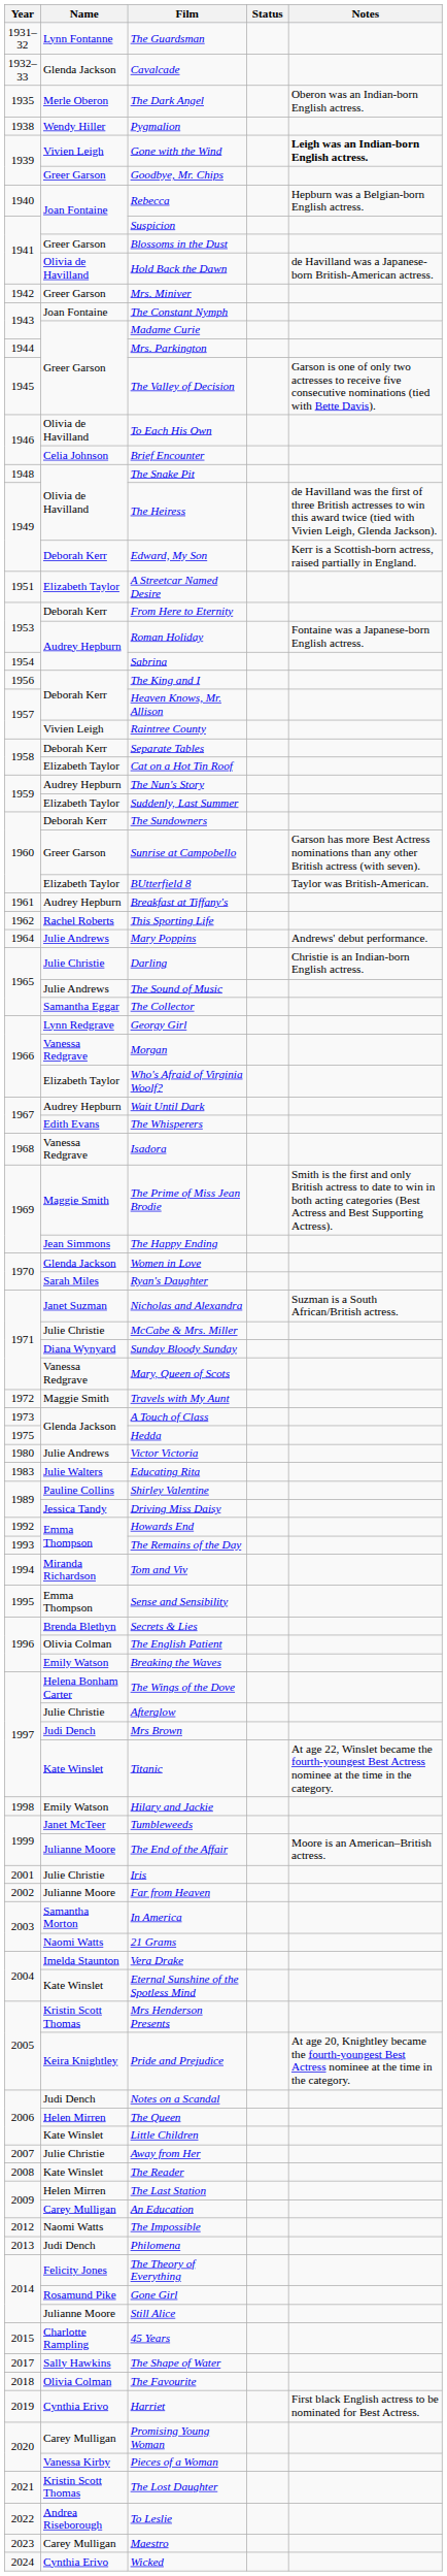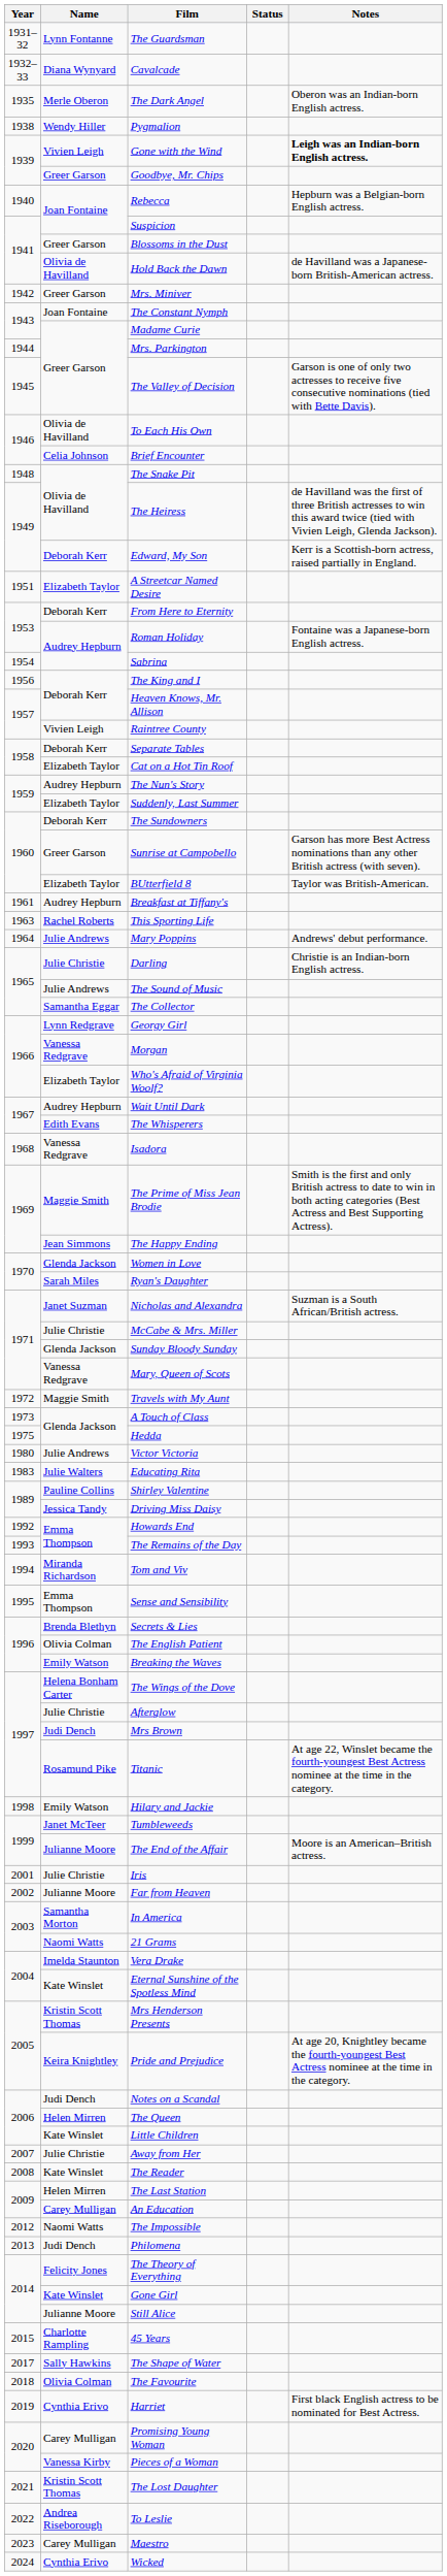 <table class="wikitable">
 <tr style="background:#ebf5ff;">
 <th style="width:050px;">Year</th>
 <th style="width:200px;">Name</th>
 <th style="width:350px;">Film</th>
 <th style="width:075px;">Status</th>
 <th style="width:500px;">Notes</th>
 </tr>
 <tr>
 <td align=center>1931–32</td>
 <td><a href='#'>Lynn Fontanne</a></td>
 <td><em><a href='#'>The Guardsman</a></em></td>
 <td></td>
 <td></td>
 </tr>
 <tr>
 <td align=center>1932–33</td>
-<td>Glenda Jackson</td>
+<td><a href='#'>Diana Wynyard</a></td>
 <td><em><a href='#'>Cavalcade</a></em></td>
 <td></td>
 <td></td>
 </tr>
 <tr>
 <td align=center>1935</td>
 <td><a href='#'>Merle Oberon</a></td>
 <td><em><a href='#'>The Dark Angel</a></em></td>
 <td></td>
 <td>Oberon was an Indian-born English actress.</td>
 </tr>
 <tr>
 <td align=center>1938</td>
 <td><a href='#'>Wendy Hiller</a></td>
 <td><em><a href='#'>Pygmalion</a></em></td>
 <td></td>
 <td></td>
 </tr>
 <tr>
 <td rowspan="2" style="text-align:center;">1939</td>
 <td><a href='#'>Vivien Leigh</a></td>
 <td><em><a href='#'>Gone with the Wind</a></em></td>
 <td></td>
 <td><strong>Leigh was an Indian-born English actress.</strong></td>
 </tr>
 <tr>
 <td><a href='#'>Greer Garson</a></td>
 <td><em><a href='#'>Goodbye, Mr. Chips</a></em></td>
 <td></td>
 <td></td>
 </tr>
 <tr>
 <td align=center>1940</td>
 <td rowspan="2"><a href='#'>Joan Fontaine</a></td>
 <td><em><a href='#'>Rebecca</a></em></td>
 <td></td>
 <td>Hepburn was a Belgian-born English actress.</td>
 </tr>
 <tr>
 <td rowspan="3" style="text-align:center;">1941</td>
 <td><em><a href='#'>Suspicion</a></em></td>
 <td></td>
 <td></td>
 </tr>
 <tr>
 <td>Greer Garson</td>
 <td><em><a href='#'>Blossoms in the Dust</a></em></td>
 <td></td>
 <td></td>
 </tr>
 <tr>
 <td><a href='#'>Olivia de Havilland</a></td>
 <td><em><a href='#'>Hold Back the Dawn</a></em></td>
 <td></td>
 <td>de Havilland was a Japanese-born British-American actress.</td>
 </tr>
 <tr>
 <td align=center>1942</td>
 <td>Greer Garson</td>
 <td><em><a href='#'>Mrs. Miniver</a></em></td>
 <td></td>
 <td></td>
 </tr>
 <tr>
 <td rowspan="2" style="text-align:center;">1943</td>
 <td>Joan Fontaine</td>
 <td><em><a href='#'>The Constant Nymph</a></em></td>
 <td></td>
 <td></td>
 </tr>
 <tr>
 <td rowspan="3">Greer Garson</td>
 <td><em><a href='#'>Madame Curie</a></em></td>
 <td></td>
 <td></td>
 </tr>
 <tr>
 <td align=center>1944</td>
 <td><em><a href='#'>Mrs. Parkington</a></em></td>
 <td></td>
 <td></td>
 </tr>
 <tr>
 <td align=center>1945</td>
 <td><em><a href='#'>The Valley of Decision</a></em></td>
 <td></td>
 <td>Garson is one of only two actresses to receive five consecutive nominations (tied with <a href='#'>Bette Davis</a>).</td>
 </tr>
 <tr>
 <td rowspan="2" style="text-align:center;">1946</td>
 <td>Olivia de Havilland</td>
 <td><em><a href='#'>To Each His Own</a></em></td>
 <td></td>
 <td></td>
 </tr>
 <tr>
 <td><a href='#'>Celia Johnson</a></td>
 <td><em><a href='#'>Brief Encounter</a></em></td>
 <td></td>
 <td></td>
 </tr>
 <tr>
 <td align=center>1948</td>
 <td rowspan="2">Olivia de Havilland</td>
 <td><em><a href='#'>The Snake Pit</a></em></td>
 <td></td>
 <td></td>
 </tr>
 <tr>
 <td align="center" rowspan="2">1949</td>
 <td><em><a href='#'>The Heiress</a></em></td>
 <td></td>
 <td>de Havilland was the first of three British actresses to win this award twice (tied with Vivien Leigh, Glenda Jackson).</td>
 </tr>
 <tr>
 <td><a href='#'>Deborah Kerr</a></td>
 <td><em><a href='#'>Edward, My Son</a></em></td>
 <td></td>
 <td>Kerr is a Scottish-born actress, raised partially in England.</td>
 </tr>
 <tr>
 <td align=center>1951</td>
 <td><a href='#'>Elizabeth Taylor</a></td>
 <td><em><a href='#'>A Streetcar Named Desire</a></em></td>
 <td></td>
 <td></td>
 </tr>
 <tr>
 <td align="center" rowspan="2">1953</td>
 <td>Deborah Kerr</td>
 <td><em><a href='#'>From Here to Eternity</a></em></td>
 <td></td>
 <td></td>
 </tr>
 <tr>
 <td rowspan="2"><a href='#'>Audrey Hepburn</a></td>
 <td><em><a href='#'>Roman Holiday</a></em></td>
 <td></td>
 <td>Fontaine was a Japanese-born English actress.</td>
 </tr>
 <tr>
 <td align=center>1954</td>
 <td><em><a href='#'>Sabrina</a></em></td>
 <td></td>
 <td></td>
 </tr>
 <tr>
 <td align=center>1956</td>
 <td rowspan="2">Deborah Kerr</td>
 <td><a href='#'><em>The King and I</em></a></td>
 <td></td>
 <td></td>
 </tr>
 <tr>
 <td align="center" rowspan="2">1957</td>
 <td><em><a href='#'>Heaven Knows, Mr. Allison</a></em></td>
 <td></td>
 <td></td>
 </tr>
 <tr>
 <td>Vivien Leigh</td>
 <td><a href='#'><em>Raintree County</em></a></td>
 <td></td>
 <td></td>
 </tr>
 <tr>
 <td align="center" rowspan="2">1958</td>
 <td>Deborah Kerr</td>
 <td><a href='#'><em>Separate Tables</em></a></td>
 <td></td>
 <td></td>
 </tr>
 <tr>
 <td>Elizabeth Taylor</td>
 <td><a href='#'><em>Cat on a Hot Tin Roof</em></a></td>
 <td></td>
 <td></td>
 </tr>
 <tr>
 <td align="center" rowspan="2">1959</td>
 <td>Audrey Hepburn</td>
 <td><em><a href='#'>The Nun's Story</a></em></td>
 <td></td>
 <td></td>
 </tr>
 <tr>
 <td>Elizabeth Taylor</td>
 <td><a href='#'><em>Suddenly, Last Summer</em></a></td>
 <td></td>
 <td></td>
 </tr>
 <tr>
 <td align="center" rowspan="3">1960</td>
 <td>Deborah Kerr</td>
 <td><em><a href='#'>The Sundowners</a></em></td>
 <td></td>
 <td></td>
 </tr>
 <tr>
 <td>Greer Garson</td>
 <td><em><a href='#'>Sunrise at Campobello</a></em></td>
 <td></td>
 <td>Garson has more Best Actress nominations than any other British actress (with seven).</td>
 </tr>
 <tr>
 <td>Elizabeth Taylor</td>
 <td><em><a href='#'>BUtterfield 8</a></em></td>
 <td></td>
 <td>Taylor was British-American.</td>
 </tr>
 <tr>
 <td align=center>1961</td>
 <td>Audrey Hepburn</td>
 <td><em><a href='#'>Breakfast at Tiffany's</a></em></td>
 <td></td>
 <td></td>
 </tr>
 <tr>
-<td align=center>1962</td>
+<td align=center>1963</td>
 <td><a href='#'>Rachel Roberts</a></td>
 <td><em><a href='#'>This Sporting Life</a></em></td>
 <td></td>
 <td></td>
 </tr>
 <tr>
 <td align=center>1964</td>
 <td><a href='#'>Julie Andrews</a></td>
 <td><em><a href='#'>Mary Poppins</a></em></td>
 <td></td>
 <td>Andrews' debut performance.</td>
 </tr>
 <tr>
 <td rowspan="3" style="text-align:center;">1965</td>
 <td><a href='#'>Julie Christie</a></td>
 <td><em><a href='#'>Darling</a></em></td>
 <td></td>
 <td>Christie is an Indian-born English actress.</td>
 </tr>
 <tr>
 <td>Julie Andrews</td>
 <td><em><a href='#'>The Sound of Music</a></em></td>
 <td></td>
 <td></td>
 </tr>
 <tr>
 <td><a href='#'>Samantha Eggar</a></td>
 <td><em><a href='#'>The Collector</a></em></td>
 <td></td>
 <td></td>
 </tr>
 <tr>
 <td align="center" rowspan="3">1966</td>
 <td><a href='#'>Lynn Redgrave</a></td>
 <td><em><a href='#'>Georgy Girl</a></em></td>
 <td></td>
 <td></td>
 </tr>
 <tr>
 <td><a href='#'>Vanessa Redgrave</a></td>
 <td><em><a href='#'>Morgan</a></em></td>
 <td></td>
 <td></td>
 </tr>
 <tr>
 <td>Elizabeth Taylor</td>
 <td><a href='#'><em>Who's Afraid of Virginia Woolf?</em></a></td>
 <td></td>
 <td></td>
 </tr>
 <tr>
 <td align=center rowspan=2>1967</td>
 <td>Audrey Hepburn</td>
 <td><em><a href='#'>Wait Until Dark</a></em></td>
 <td></td>
 <td></td>
 </tr>
 <tr>
 <td><a href='#'>Edith Evans</a></td>
 <td><em><a href='#'>The Whisperers</a></em></td>
 <td></td>
 <td></td>
 </tr>
 <tr>
 <td align=center>1968</td>
 <td>Vanessa Redgrave</td>
 <td><em><a href='#'>Isadora</a></em></td>
 <td></td>
 <td></td>
 </tr>
 <tr>
 <td rowspan="2" style="text-align:center;">1969</td>
 <td><a href='#'>Maggie Smith</a></td>
 <td><em><a href='#'>The Prime of Miss Jean Brodie</a></em></td>
 <td></td>
 <td>Smith is the first and only British actress to date to win in both acting categories (Best Actress and Best Supporting Actress).</td>
 </tr>
 <tr>
 <td><a href='#'>Jean Simmons</a></td>
 <td><em><a href='#'>The Happy Ending</a></em></td>
 <td></td>
 <td></td>
 </tr>
 <tr>
 <td rowspan="2" style="text-align:center;">1970</td>
 <td><a href='#'>Glenda Jackson</a></td>
 <td><em><a href='#'>Women in Love</a></em></td>
 <td></td>
 <td></td>
 </tr>
 <tr>
 <td><a href='#'>Sarah Miles</a></td>
 <td><em><a href='#'>Ryan's Daughter</a></em></td>
 <td></td>
 <td></td>
 </tr>
 <tr>
 <td rowspan="4" style="text-align:center;">1971</td>
 <td><a href='#'>Janet Suzman</a></td>
 <td><em><a href='#'>Nicholas and Alexandra</a></em></td>
 <td></td>
 <td>Suzman is a South African/British actress.</td>
 </tr>
 <tr>
 <td>Julie Christie</td>
 <td><em><a href='#'>McCabe & Mrs. Miller</a></em></td>
 <td></td>
 <td></td>
 </tr>
 <tr>
-<td><a href='#'>Diana Wynyard</a></td>
+<td>Glenda Jackson</td>
 <td><em><a href='#'>Sunday Bloody Sunday</a></em></td>
 <td></td>
 <td></td>
 </tr>
 <tr>
 <td>Vanessa Redgrave</td>
 <td><em><a href='#'>Mary, Queen of Scots</a></em></td>
 <td></td>
 <td></td>
 </tr>
 <tr>
 <td align=center>1972</td>
 <td>Maggie Smith</td>
 <td><em><a href='#'>Travels with My Aunt</a></em></td>
 <td></td>
 <td></td>
 </tr>
 <tr>
 <td align=center>1973</td>
 <td rowspan="2">Glenda Jackson</td>
 <td><em><a href='#'>A Touch of Class</a></em></td>
 <td></td>
 <td></td>
 </tr>
 <tr>
 <td align=center>1975</td>
 <td><a href='#'><em>Hedda</em></a></td>
 <td></td>
 <td></td>
 </tr>
 <tr>
 <td align=center>1980</td>
 <td>Julie Andrews</td>
 <td><em><a href='#'>Victor Victoria</a></em></td>
 <td></td>
 <td></td>
 </tr>
 <tr>
 <td align=center>1983</td>
 <td><a href='#'>Julie Walters</a></td>
 <td><em><a href='#'>Educating Rita</a></em></td>
 <td></td>
 <td></td>
 </tr>
 <tr>
 <td rowspan="2" style="text-align:center;">1989</td>
 <td><a href='#'>Pauline Collins</a></td>
 <td><em><a href='#'>Shirley Valentine</a></em></td>
 <td></td>
 <td></td>
 </tr>
 <tr>
 <td><a href='#'>Jessica Tandy</a></td>
 <td><em><a href='#'>Driving Miss Daisy</a></em></td>
 <td></td>
 <td></td>
 </tr>
 <tr>
 <td align=center>1992</td>
 <td rowspan="2"><a href='#'>Emma Thompson</a></td>
 <td><em><a href='#'>Howards End</a></em></td>
 <td></td>
 <td></td>
 </tr>
 <tr>
 <td align=center>1993</td>
 <td><em><a href='#'>The Remains of the Day</a></em></td>
 <td></td>
 <td></td>
 </tr>
 <tr>
 <td align=center>1994</td>
 <td><a href='#'>Miranda Richardson</a></td>
 <td><em><a href='#'>Tom and Viv</a></em></td>
 <td></td>
 <td></td>
 </tr>
 <tr>
 <td align=center>1995</td>
 <td>Emma Thompson</td>
 <td><em><a href='#'>Sense and Sensibility</a></em></td>
 <td></td>
 <td></td>
 </tr>
 <tr>
 <td rowspan="3" style="text-align:center;">1996</td>
 <td><a href='#'>Brenda Blethyn</a></td>
 <td><em><a href='#'>Secrets & Lies</a></em></td>
 <td></td>
 <td></td>
 </tr>
 <tr>
 <td>Olivia Colman</td>
 <td><em><a href='#'>The English Patient</a></em></td>
 <td></td>
 <td></td>
 </tr>
 <tr>
 <td><a href='#'>Emily Watson</a></td>
 <td><em><a href='#'>Breaking the Waves</a></em></td>
 <td></td>
 <td></td>
 </tr>
 <tr>
 <td rowspan="4" style="text-align:center;">1997</td>
 <td><a href='#'>Helena Bonham Carter</a></td>
 <td><em><a href='#'>The Wings of the Dove</a></em></td>
 <td></td>
 <td></td>
 </tr>
 <tr>
 <td>Julie Christie</td>
 <td><em><a href='#'>Afterglow</a></em></td>
 <td></td>
 <td></td>
 </tr>
 <tr>
 <td><a href='#'>Judi Dench</a></td>
 <td><em><a href='#'>Mrs Brown</a></em></td>
 <td></td>
 <td></td>
 </tr>
 <tr>
-<td><a href='#'>Kate Winslet</a></td>
+<td><a href='#'>Rosamund Pike</a></td>
 <td><em><a href='#'>Titanic</a></em></td>
 <td></td>
 <td>At age 22, Winslet became the <a href='#'>fourth-youngest Best Actress</a> nominee at the time in the category.</td>
 </tr>
 <tr>
 <td align=center>1998</td>
 <td>Emily Watson</td>
 <td><em><a href='#'>Hilary and Jackie</a></em></td>
 <td></td>
 <td></td>
 </tr>
 <tr>
 <td align="center" rowspan="2">1999</td>
 <td><a href='#'>Janet McTeer</a></td>
 <td><em><a href='#'>Tumbleweeds</a></em></td>
 <td></td>
 <td></td>
 </tr>
 <tr>
 <td><a href='#'>Julianne Moore</a></td>
 <td><a href='#'><em>The End of the Affair</em></a></td>
 <td></td>
 <td>Moore is an American–British actress.</td>
 </tr>
 <tr>
 <td align="center">2001</td>
 <td>Julie Christie</td>
 <td><em><a href='#'>Iris</a></em></td>
 <td></td>
 <td></td>
 </tr>
 <tr>
 <td align="center">2002</td>
 <td>Julianne Moore</td>
 <td><em><a href='#'>Far from Heaven</a></em></td>
 <td></td>
 <td></td>
 </tr>
 <tr>
 <td rowspan="2" style="text-align:center;">2003</td>
 <td><a href='#'>Samantha Morton</a></td>
 <td><em><a href='#'>In America</a></em></td>
 <td></td>
 <td></td>
 </tr>
 <tr>
 <td><a href='#'>Naomi Watts</a></td>
 <td><em><a href='#'>21 Grams</a></em></td>
 <td></td>
 <td></td>
 </tr>
 <tr>
 <td rowspan="2" style="text-align:center;">2004</td>
 <td><a href='#'>Imelda Staunton</a></td>
 <td><em><a href='#'>Vera Drake</a></em></td>
 <td></td>
 <td></td>
 </tr>
 <tr>
 <td>Kate Winslet</td>
 <td><em><a href='#'>Eternal Sunshine of the Spotless Mind</a></em></td>
 <td></td>
 <td></td>
 </tr>
 <tr>
 <td rowspan="2" style="text-align:center;">2005</td>
 <td><a href='#'>Kristin Scott Thomas</a></td>
 <td><em><a href='#'>Mrs Henderson Presents</a></em></td>
 <td></td>
 <td></td>
 </tr>
 <tr>
 <td><a href='#'>Keira Knightley</a></td>
 <td><em><a href='#'>Pride and Prejudice</a></em></td>
 <td></td>
 <td>At age 20, Knightley became the <a href='#'>fourth-youngest Best Actress</a> nominee at the time in the category.</td>
 </tr>
 <tr>
 <td rowspan="3" style="text-align:center;">2006</td>
 <td>Judi Dench</td>
 <td><em><a href='#'>Notes on a Scandal</a></em></td>
 <td></td>
 <td></td>
 </tr>
 <tr>
 <td><a href='#'>Helen Mirren</a></td>
 <td><em><a href='#'>The Queen</a></em></td>
 <td></td>
 <td></td>
 </tr>
 <tr>
 <td>Kate Winslet</td>
 <td><em><a href='#'>Little Children</a></em></td>
 <td></td>
 <td></td>
 </tr>
 <tr>
 <td align=center>2007</td>
 <td>Julie Christie</td>
 <td><em><a href='#'>Away from Her</a></em></td>
 <td></td>
 <td></td>
 </tr>
 <tr>
 <td align=center>2008</td>
 <td>Kate Winslet</td>
 <td><em><a href='#'>The Reader</a></em></td>
 <td></td>
 <td></td>
 </tr>
 <tr>
 <td rowspan="2" style="text-align:center;">2009</td>
 <td>Helen Mirren</td>
 <td><em><a href='#'>The Last Station</a></em></td>
 <td></td>
 <td></td>
 </tr>
 <tr>
 <td><a href='#'>Carey Mulligan</a></td>
 <td><em><a href='#'>An Education</a></em></td>
 <td></td>
 <td></td>
 </tr>
 <tr>
 <td align=center>2012</td>
 <td>Naomi Watts</td>
 <td><em><a href='#'>The Impossible</a></em></td>
 <td></td>
 <td></td>
 </tr>
 <tr>
 <td align=center>2013</td>
 <td>Judi Dench</td>
 <td><em><a href='#'>Philomena</a></em></td>
 <td></td>
 <td></td>
 </tr>
 <tr>
 <td style="text-align:center;" rowspan="3">2014</td>
 <td><a href='#'>Felicity Jones</a></td>
 <td><em><a href='#'>The Theory of Everything</a></em></td>
 <td></td>
 <td></td>
 </tr>
 <tr>
-<td><a href='#'>Rosamund Pike</a></td>
+<td><a href='#'>Kate Winslet</a></td>
 <td><em><a href='#'>Gone Girl</a></em></td>
 <td></td>
 <td></td>
 </tr>
 <tr>
 <td>Julianne Moore</td>
 <td><em><a href='#'>Still Alice</a></em></td>
 <td></td>
 <td></td>
 </tr>
 <tr>
 <td align=center>2015</td>
 <td><a href='#'>Charlotte Rampling</a></td>
 <td><em><a href='#'>45 Years</a></em></td>
 <td></td>
 <td></td>
 </tr>
 <tr>
 <td align=center>2017</td>
 <td><a href='#'>Sally Hawkins</a></td>
 <td><em><a href='#'>The Shape of Water</a></em></td>
 <td></td>
 <td></td>
 </tr>
 <tr>
 <td align=center>2018</td>
 <td><a href='#'>Olivia Colman</a></td>
 <td><em><a href='#'>The Favourite</a></em></td>
 <td></td>
 <td></td>
 </tr>
 <tr>
 <td align=center>2019</td>
 <td><a href='#'>Cynthia Erivo</a></td>
 <td><em><a href='#'>Harriet</a></em></td>
 <td></td>
 <td>First black English actress to be nominated for Best Actress.</td>
 </tr>
 <tr>
 <td rowspan="2" align=center>2020</td>
 <td>Carey Mulligan</td>
 <td><em><a href='#'>Promising Young Woman</a></em></td>
 <td></td>
 <td></td>
 </tr>
 <tr>
 <td><a href='#'>Vanessa Kirby</a></td>
 <td><em><a href='#'>Pieces of a Woman</a></em></td>
 <td></td>
 <td></td>
 </tr>
 <tr>
 <td align=center>2021</td>
 <td><a href='#'>Kristin Scott Thomas</a></td>
 <td><em><a href='#'>The Lost Daughter</a></em></td>
 <td></td>
 <td></td>
 </tr>
 <tr>
 <td align=center>2022</td>
 <td><a href='#'>Andrea Riseborough</a></td>
 <td><em><a href='#'>To Leslie</a></em></td>
 <td></td>
 <td></td>
 </tr>
 <tr>
 <td align=center>2023</td>
 <td>Carey Mulligan</td>
 <td><em><a href='#'>Maestro</a></em></td>
 <td></td>
 <td></td>
 </tr>
 <tr>
 <td align=center>2024</td>
 <td><a href='#'>Cynthia Erivo</a></td>
 <td><em><a href='#'>Wicked</a></em></td>
 <td></td>
 <td></td>
 </tr>
 </table>
